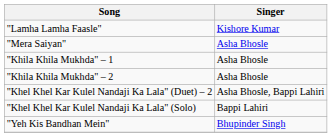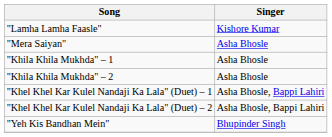 <table class="wikitable">
 <tr>
 <th>Song</th>
 <th>Singer</th>
 </tr>
 <tr>
 <td>"Lamha Lamha Faasle"</td>
 <td><a href='#'>Kishore Kumar</a></td>
 </tr>
 <tr>
 <td>"Mera Saiyan"</td>
 <td><a href='#'>Asha Bhosle</a></td>
 </tr>
 <tr>
 <td>"Khila Khila Mukhda" – 1</td>
 <td>Asha Bhosle</td>
 </tr>
 <tr>
 <td>"Khila Khila Mukhda" – 2</td>
 <td>Asha Bhosle</td>
 </tr>
 <tr>
+<td>"Khel Khel Kar Kulel Nandaji Ka Lala" (Duet) – 1</td>
+<td>Asha Bhosle, <a href='#'>Bappi Lahiri</a></td>
+</tr>
+<tr>
 <td>"Khel Khel Kar Kulel Nandaji Ka Lala" (Duet) – 2</td>
 <td>Asha Bhosle, Bappi Lahiri</td>
-</tr>
-<tr>
-<td>"Khel Khel Kar Kulel Nandaji Ka Lala" (Solo)</td>
-<td>Bappi Lahiri</td>
 </tr>
 <tr>
 <td>"Yeh Kis Bandhan Mein"</td>
 <td><a href='#'>Bhupinder Singh</a></td>
 </tr>
 <tr>
 </tr>
 </table>
